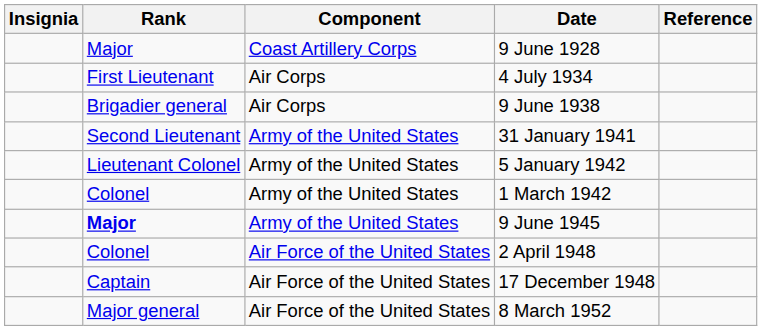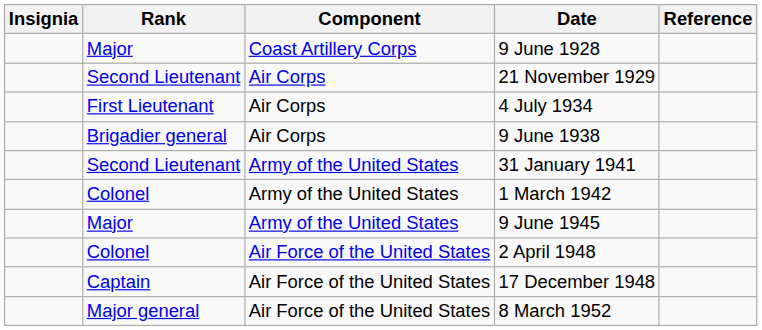 <table class="wikitable">
 <tr>
 <th>Insignia</th>
 <th>Rank</th>
 <th>Component</th>
 <th>Date</th>
 <th>Reference</th>
 </tr>
 <tr>
 <td></td>
 <td><a href='#'>Major</a></td>
 <td><a href='#'>Coast Artillery Corps</a></td>
 <td>9 June 1928</td>
+<td></td>
+</tr>
+<tr>
+<td></td>
+<td><a href='#'>Second Lieutenant</a></td>
+<td><a href='#'>Air Corps</a></td>
+<td>21 November 1929</td>
 <td></td>
 </tr>
 <tr>
 <td></td>
 <td><a href='#'>First Lieutenant</a></td>
 <td>Air Corps</td>
 <td>4 July 1934</td>
 <td></td>
 </tr>
 <tr>
 <td></td>
 <td><a href='#'>Brigadier general</a></td>
 <td>Air Corps</td>
 <td>9 June 1938</td>
 <td></td>
 </tr>
 <tr>
 <td></td>
 <td><a href='#'>Second Lieutenant</a></td>
 <td><a href='#'>Army of the United States</a></td>
 <td>31 January 1941</td>
 <td></td>
 </tr>
 <tr>
 <td></td>
-<td><a href='#'>Lieutenant Colonel</a></td>
-<td>Army of the United States</td>
-<td>5 January 1942</td>
-<td></td>
-</tr>
-<tr>
-<td></td>
 <td><a href='#'>Colonel</a></td>
 <td>Army of the United States</td>
 <td>1 March 1942</td>
 <td></td>
 </tr>
 <tr>
 <td></td>
-<td><strong><a href='#'>Major</a></strong></td>
+<td><a href='#'>Major</a></td>
 <td><a href='#'>Army of the United States</a></td>
 <td>9 June 1945</td>
 <td></td>
 </tr>
 <tr>
 <td></td>
 <td><a href='#'>Colonel</a></td>
 <td><a href='#'>Air Force of the United States</a></td>
 <td>2 April 1948</td>
 <td></td>
 </tr>
 <tr>
 <td></td>
 <td><a href='#'>Captain</a></td>
 <td>Air Force of the United States</td>
 <td>17 December 1948</td>
 <td></td>
 </tr>
 <tr>
 <td></td>
 <td><a href='#'>Major general</a></td>
 <td>Air Force of the United States</td>
 <td>8 March 1952</td>
 <td></td>
 </tr>
 </table>
